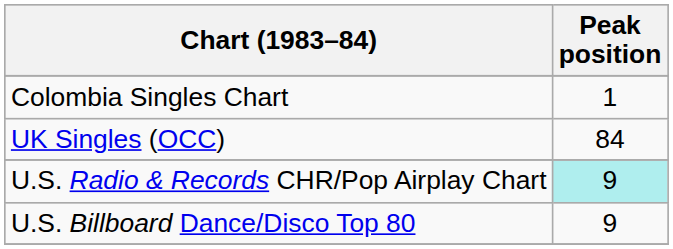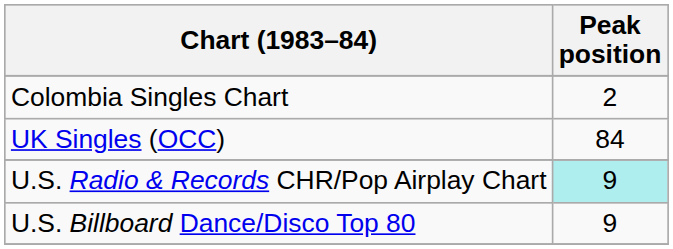 <table class="wikitable sortable">
 <tr>
 <th>Chart (1983–84)</th>
 <th>Peak<br>position</th>
 </tr>
 <tr>
 </tr>
 <tr>
 <td>Colombia Singles Chart</td>
-<td align="center">1</td>
+<td align="center">2</td>
 </tr>
 <tr>
 <td><a href='#'>UK Singles</a> (<a href='#'>OCC</a>)</td>
 <td align="center">84</td>
 </tr>
 <tr>
 </tr>
 <tr>
 <td>U.S. <em><a href='#'>Radio & Records</a></em> CHR/Pop Airplay Chart</td>
 <td align="center" style="background: paleturquoise;">9</td>
 </tr>
 <tr>
 <td>U.S. <em>Billboard</em> <a href='#'>Dance/Disco Top 80</a></td>
 <td align="center">9</td>
 </tr>
 <tr>
 </tr>
 </table>
